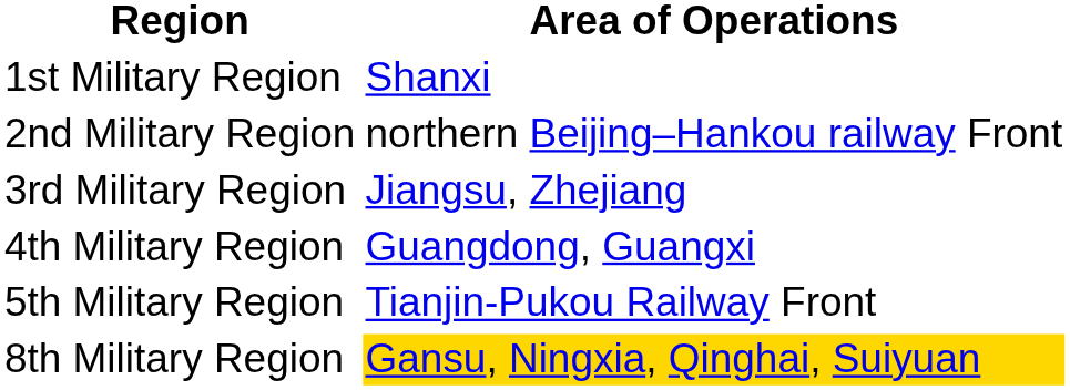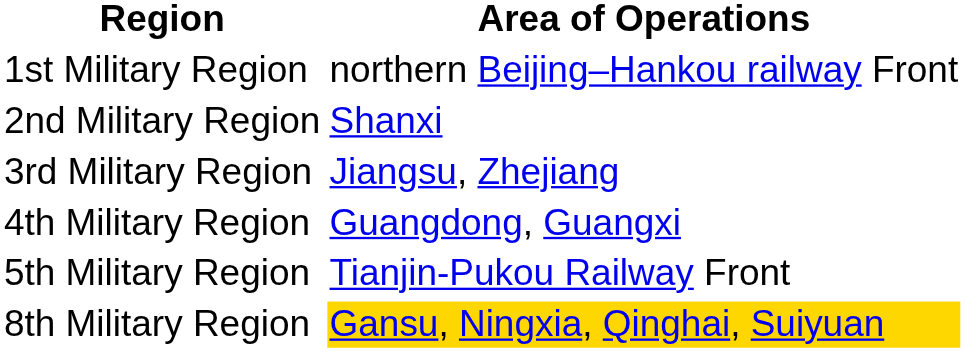 <table>
 <tr>
 <th>Region</th>
 <th>Area of Operations</th>
 </tr>
 <tr>
 <td>1st Military Region</td>
-<td><a href='#'>Shanxi</a></td>
+<td>northern <a href='#'>Beijing–Hankou railway</a> Front</td>
 </tr>
 <tr>
 <td>2nd Military Region</td>
-<td>northern <a href='#'>Beijing–Hankou railway</a> Front</td>
+<td><a href='#'>Shanxi</a></td>
 </tr>
 <tr>
 <td>3rd Military Region</td>
 <td><a href='#'>Jiangsu</a>, <a href='#'>Zhejiang</a></td>
 </tr>
 <tr>
 <td>4th Military Region</td>
 <td><a href='#'>Guangdong</a>, <a href='#'>Guangxi</a></td>
 </tr>
 <tr>
 <td>5th Military Region</td>
 <td><a href='#'>Tianjin-Pukou Railway</a> Front</td>
 </tr>
 <tr>
 <td>8th Military Region</td>
 <td style="background: gold;"><a href='#'>Gansu</a>, <a href='#'>Ningxia</a>, <a href='#'>Qinghai</a>, <a href='#'>Suiyuan</a></td>
 </tr>
 </table>
